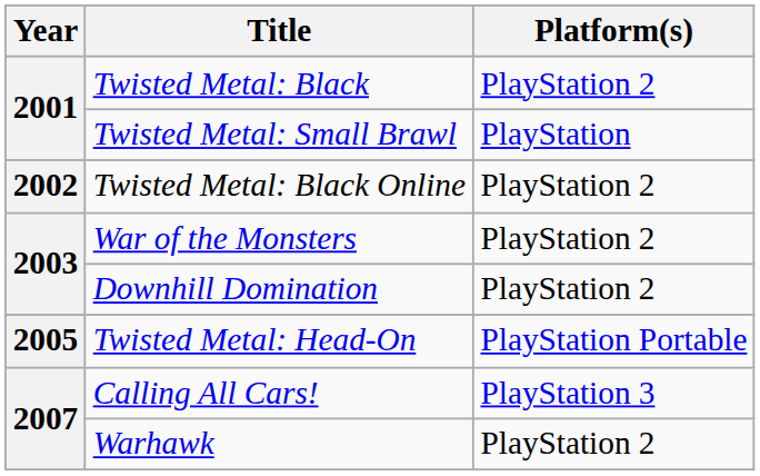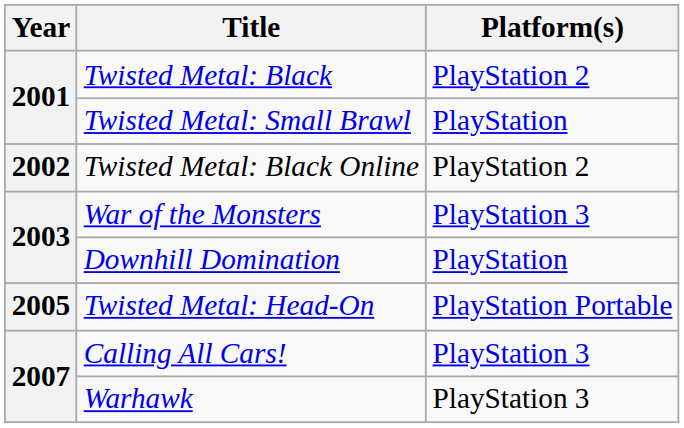 <table class="wikitable sortable plainrowheaders">
 <tr>
 <th scope="col">Year</th>
 <th scope="col">Title</th>
 <th scope="col">Platform(s)</th>
 </tr>
 <tr>
 <th scope="row" rowspan="2">2001</th>
 <td><em><a href='#'>Twisted Metal: Black</a></em></td>
 <td><a href='#'>PlayStation 2</a></td>
 </tr>
 <tr>
 <td><em><a href='#'>Twisted Metal: Small Brawl</a></em></td>
 <td><a href='#'>PlayStation</a></td>
 </tr>
 <tr>
 <th scope="row">2002</th>
 <td><em>Twisted Metal: Black Online</em></td>
 <td>PlayStation 2</td>
 </tr>
 <tr>
 <th scope="row" rowspan="2">2003</th>
 <td><em><a href='#'>War of the Monsters</a></em></td>
-<td>PlayStation 2</td>
+<td><a href='#'>PlayStation 3</a></td>
 </tr>
 <tr>
 <td><em><a href='#'>Downhill Domination</a></em></td>
-<td>PlayStation 2</td>
+<td><a href='#'>PlayStation</a></td>
 </tr>
 <tr>
 <th scope="row">2005</th>
 <td><em><a href='#'>Twisted Metal: Head-On</a></em></td>
 <td><a href='#'>PlayStation Portable</a></td>
 </tr>
 <tr>
 <th scope="row" rowspan="2">2007</th>
 <td><em><a href='#'>Calling All Cars!</a></em></td>
 <td><a href='#'>PlayStation 3</a></td>
 </tr>
 <tr>
 <td><em><a href='#'>Warhawk</a></em></td>
-<td>PlayStation 2</td>
+<td>PlayStation 3</td>
 </tr>
 </table>
